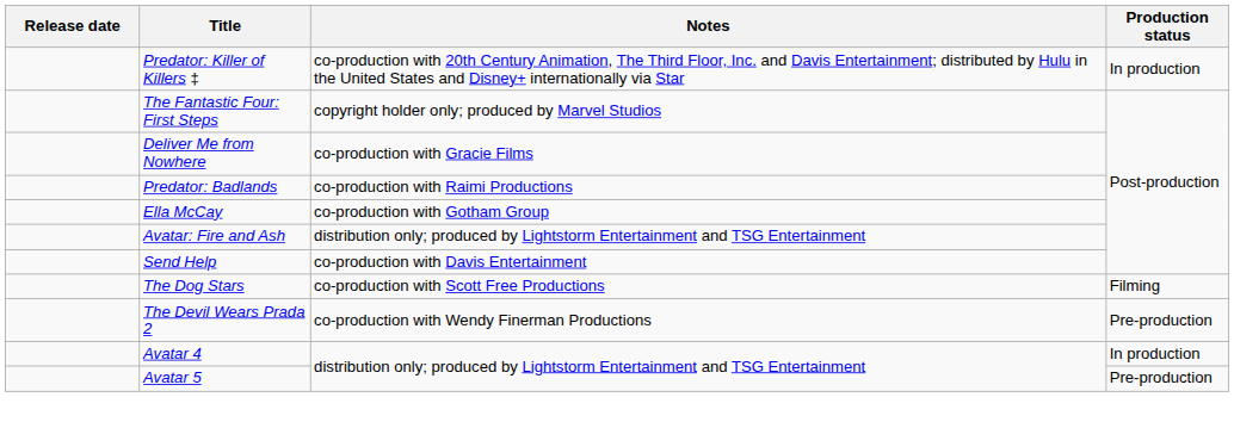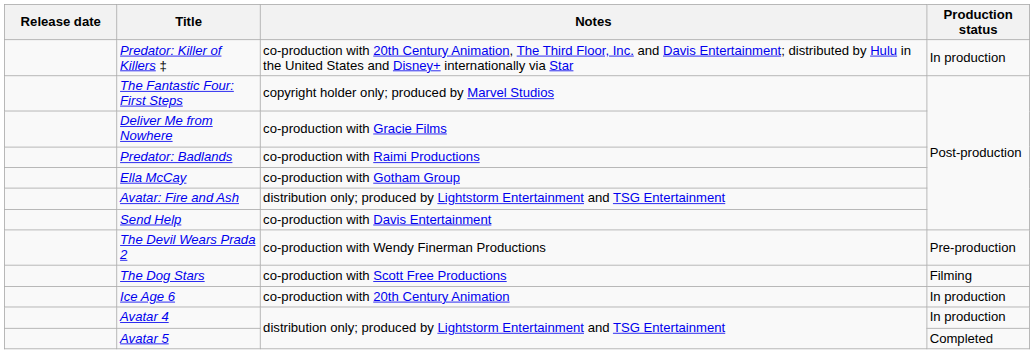 <table class="wikitable plainrowheaders sortable" style="width:99%;">
 <tr>
 <th scope="col" style="width:130px;">Release date</th>
 <th scope="col">Title</th>
 <th scope="col" class="unsortable">Notes</th>
 <th>Production status</th>
 </tr>
 <tr>
 <td style="text-align:right;"></td>
 <td scope="row"><em><a href='#'>Predator: Killer of Killers</a></em> ‡</td>
 <td>co-production with <a href='#'>20th Century Animation</a>, <a href='#'>The Third Floor, Inc.</a> and  <a href='#'>Davis Entertainment</a>; distributed by <a href='#'>Hulu</a> in the United States and <a href='#'>Disney+</a> internationally via <a href='#'>Star</a></td>
 <td>In production</td>
 </tr>
 <tr>
 <td style="text-align:right;"></td>
 <td scope="row"><em><a href='#'>The Fantastic Four: First Steps</a></em></td>
 <td>copyright holder only; produced by <a href='#'>Marvel Studios</a></td>
 <td rowspan="6">Post-production</td>
 </tr>
 <tr>
 <td style="text-align: right;"></td>
 <td scope="row"><em><a href='#'>Deliver Me from Nowhere</a></em></td>
 <td>co-production with <a href='#'>Gracie Films</a></td>
 </tr>
 <tr>
 <td style="text-align:right;"></td>
 <td scope="row"><em><a href='#'>Predator: Badlands</a></em></td>
 <td>co-production with <a href='#'>Raimi Productions</a></td>
 </tr>
 <tr>
 <td style="text-align:right;"></td>
 <td scope="row"><em><a href='#'>Ella McCay</a></em></td>
 <td>co-production with <a href='#'>Gotham Group</a></td>
 </tr>
 <tr>
 <td style="text-align:right;"></td>
 <td scope="row"><em><a href='#'>Avatar: Fire and Ash</a></em></td>
 <td>distribution only; produced by <a href='#'>Lightstorm Entertainment</a> and <a href='#'>TSG Entertainment</a></td>
 </tr>
 <tr>
 <td style="text-align:right;"></td>
 <td scope="row"><em><a href='#'>Send Help</a></em></td>
 <td>co-production with <a href='#'>Davis Entertainment</a></td>
 </tr>
 <tr>
+<td style="text-align: right;"></td>
+<td scope="row"><em><a href='#'>The Devil Wears Prada 2</a></em></td>
+<td>co-production with Wendy Finerman Productions</td>
+<td>Pre-production</td>
+</tr>
+<tr>
 <td style="text-align:right;"></td>
 <td scope="row"><em><a href='#'>The Dog Stars</a></em></td>
 <td>co-production with <a href='#'>Scott Free Productions</a></td>
 <td>Filming</td>
 </tr>
 <tr>
 <td style="text-align: right;"></td>
-<td scope="row"><em><a href='#'>The Devil Wears Prada 2</a></em></td>
-<td>co-production with Wendy Finerman Productions</td>
-<td>Pre-production</td>
+<td scope="row"><em><a href='#'>Ice Age 6</a></em></td>
+<td>co-production with <a href='#'>20th Century Animation</a></td>
+<td>In production</td>
 </tr>
 <tr>
 <td style="text-align:right;"></td>
 <td scope="row"><em><a href='#'>Avatar 4</a></em></td>
 <td rowspan="2">distribution only; produced by <a href='#'>Lightstorm Entertainment</a> and <a href='#'>TSG Entertainment</a></td>
 <td>In production</td>
 </tr>
 <tr>
 <td style="text-align:right;"></td>
 <td scope="row"><em><a href='#'>Avatar 5</a></em></td>
-<td>Pre-production</td>
+<td>Completed</td>
 </tr>
 </table>
